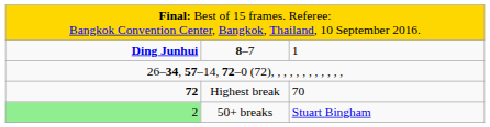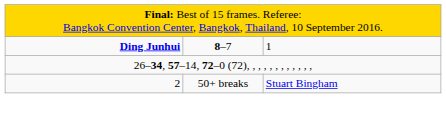 <table class="wikitable" style="font-size: 95%; margin: 1em auto 1em auto;">
 <tr>
 <td colspan="3" align="center" bgcolor="#ffd700"><strong>Final:</strong> Best of 15 frames. Referee:<br> <a href='#'>Bangkok Convention Center</a>, <a href='#'>Bangkok</a>, <a href='#'>Thailand</a>, 10 September 2016.</td>
 </tr>
 <tr>
 <td width="230" align="right"><strong><a href='#'>Ding Junhui</a></strong><br></td>
 <td width="100" align="center"><strong>8</strong>–7</td>
 <td>1</td>
 </tr>
 <tr>
 <td colspan="3" align="center" style="font-size: 100%">26–<strong>34</strong>, <strong>57</strong>–14, <strong>72</strong>–0 (72), , , , , , , , , , , , </td>
 </tr>
 <tr>
-<td align="right"><strong>72</strong></td>
-<td align="center">Highest break</td>
-<td>70</td>
-</tr>
-<tr>
-<td align="right" style="background: lightgreen;">2</td>
+<td align="right">2</td>
 <td align="center">50+ breaks</td>
 <td width="230"><a href='#'>Stuart Bingham</a><br></td>
 </tr>
 </table>
